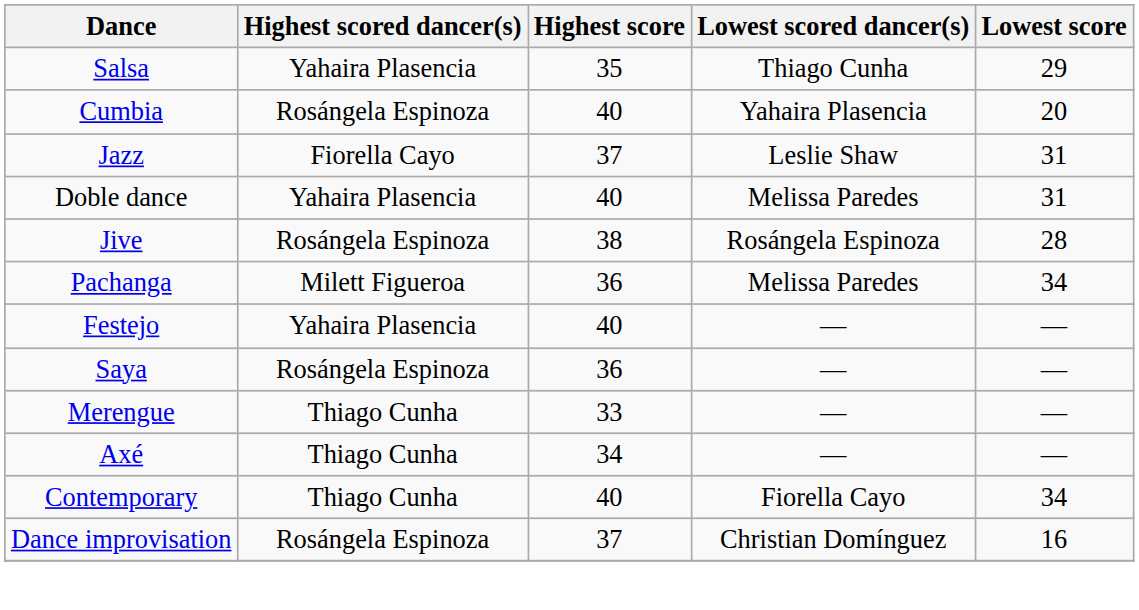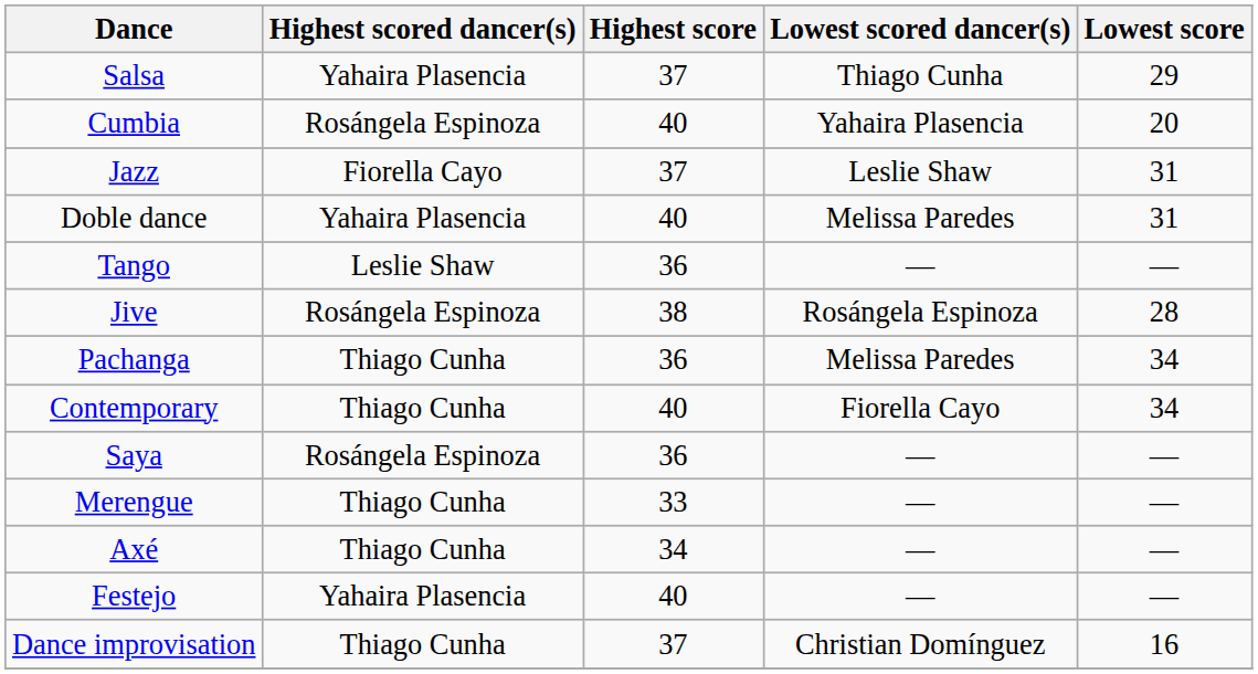 <table class="wikitable sortable" style="text-align:center; white-space:nowrap;  font-size:97%;">
 <tr>
 <th>Dance</th>
 <th class="sortable">Highest scored dancer(s)</th>
 <th>Highest score</th>
 <th class="sortable">Lowest scored dancer(s)</th>
 <th>Lowest score</th>
 </tr>
 <tr>
 <td><a href='#'>Salsa</a></td>
 <td>Yahaira Plasencia</td>
-<td>35</td>
+<td>37</td>
 <td>Thiago Cunha</td>
 <td>29</td>
 </tr>
 <tr>
 <td><a href='#'>Cumbia</a></td>
 <td>Rosángela Espinoza</td>
 <td>40</td>
 <td>Yahaira Plasencia</td>
 <td>20</td>
 </tr>
 <tr>
 <td><a href='#'>Jazz</a></td>
 <td>Fiorella Cayo</td>
 <td>37</td>
 <td>Leslie Shaw</td>
 <td>31</td>
 </tr>
 <tr>
 <td>Doble dance</td>
 <td>Yahaira Plasencia</td>
 <td>40</td>
 <td>Melissa Paredes</td>
 <td>31</td>
 </tr>
 <tr>
+<td><a href='#'>Tango</a></td>
+<td>Leslie Shaw</td>
+<td>36</td>
+<td>—</td>
+<td>—</td>
+</tr>
+<tr>
 <td><a href='#'>Jive</a></td>
 <td>Rosángela Espinoza</td>
 <td>38</td>
 <td>Rosángela Espinoza</td>
 <td>28</td>
 </tr>
 <tr>
 <td><a href='#'>Pachanga</a></td>
-<td>Milett Figueroa</td>
+<td>Thiago Cunha</td>
 <td>36</td>
 <td>Melissa Paredes</td>
 <td>34</td>
 </tr>
 <tr>
-<td><a href='#'>Festejo</a></td>
-<td>Yahaira Plasencia</td>
+<td><a href='#'>Contemporary</a></td>
+<td>Thiago Cunha</td>
 <td>40</td>
-<td>—</td>
-<td>—</td>
+<td>Fiorella Cayo</td>
+<td>34</td>
 </tr>
 <tr>
 <td><a href='#'>Saya</a></td>
 <td>Rosángela Espinoza</td>
 <td>36</td>
 <td>—</td>
 <td>—</td>
 </tr>
 <tr>
 <td><a href='#'>Merengue</a></td>
 <td>Thiago Cunha</td>
 <td>33</td>
 <td>—</td>
 <td>—</td>
 </tr>
 <tr>
 <td><a href='#'>Axé</a></td>
 <td>Thiago Cunha</td>
 <td>34</td>
 <td>—</td>
 <td>—</td>
 </tr>
 <tr>
-<td><a href='#'>Contemporary</a></td>
-<td>Thiago Cunha</td>
+<td><a href='#'>Festejo</a></td>
+<td>Yahaira Plasencia</td>
 <td>40</td>
-<td>Fiorella Cayo</td>
-<td>34</td>
+<td>—</td>
+<td>—</td>
 </tr>
 <tr>
 <td><a href='#'>Dance improvisation</a></td>
-<td>Rosángela Espinoza</td>
+<td>Thiago Cunha</td>
 <td>37</td>
 <td>Christian Domínguez</td>
 <td>16</td>
 </tr>
 <tr>
 </tr>
 </table>
